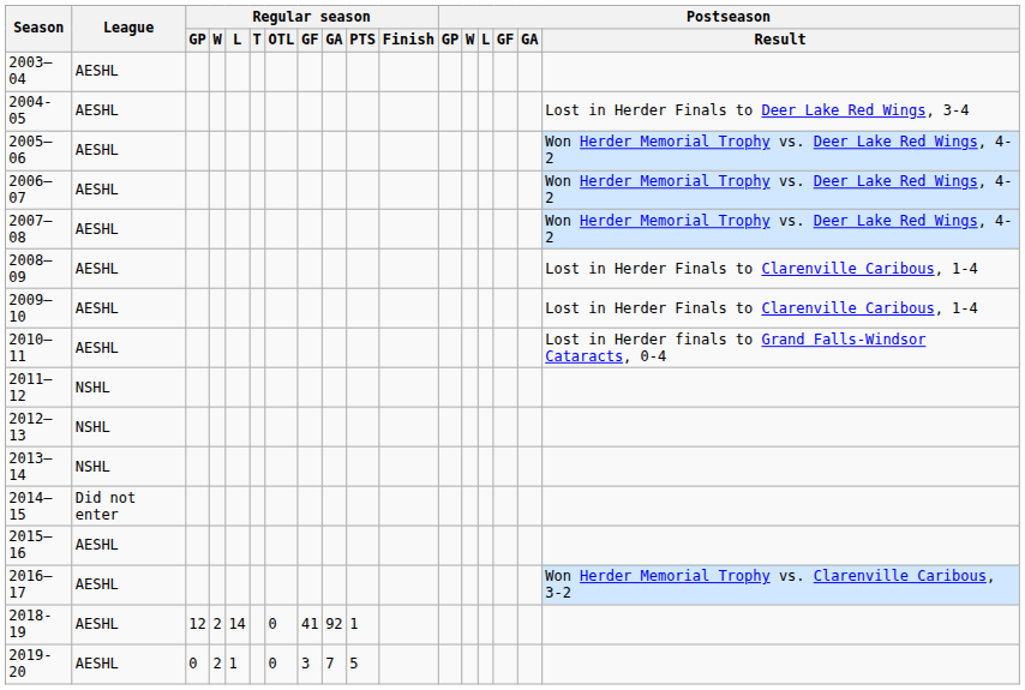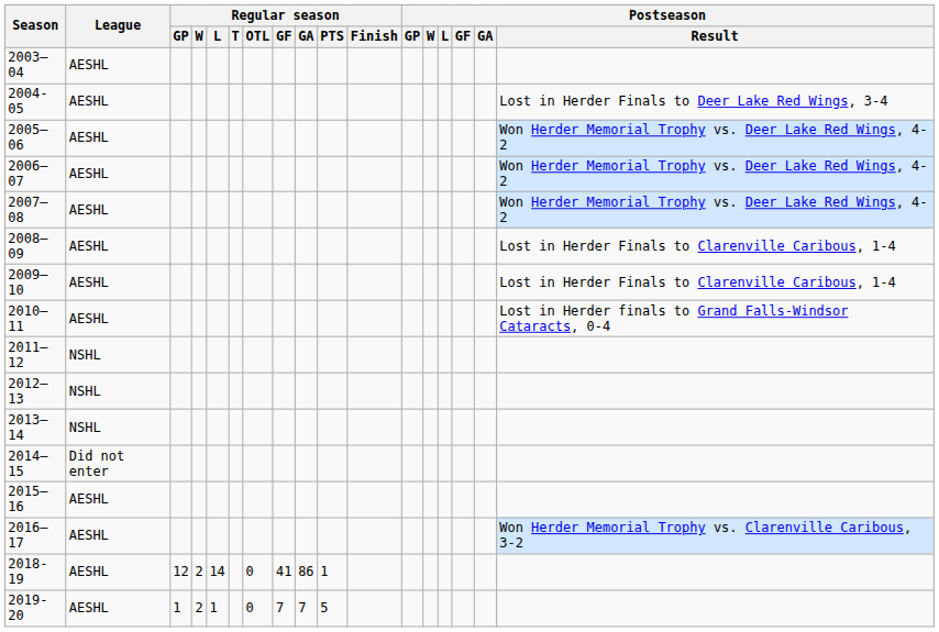 <table class="wikitable plainrowheaders"  style="text-align: background:#dddddd; center; font-size: 95%">
 <tr align="center" style="font-size: small; font-weight:bold; padding:5px;">
 <th rowspan="2" scope="col">Season</th>
 <th rowspan="2" scope="col">League</th>
 <th colspan="9">Regular season</th>
 <th colspan="9">Postseason</th>
 </tr>
 <tr style="text-align: center">
 <th scope="col">GP</th>
 <th scope="col">W</th>
 <th scope="col">L</th>
 <th scope="col">T</th>
 <th scope="col">OTL</th>
 <th scope="col">GF</th>
 <th scope="col">GA</th>
 <th scope="col">PTS</th>
 <th scope="col">Finish</th>
 <th scope="col">GP</th>
 <th scope="col">W</th>
 <th scope="col">L</th>
 <th scope="col">GF</th>
 <th scope="col">GA</th>
 <th scope="col">Result</th>
 </tr>
 <tr>
 <td>2003–04</td>
 <td>AESHL</td>
 <td></td>
 <td></td>
 <td></td>
 <td></td>
 <td></td>
 <td></td>
 <td></td>
 <td></td>
 <td></td>
 <td></td>
 <td></td>
 <td></td>
 <td></td>
 <td></td>
 <td></td>
 </tr>
 <tr>
 <td>2004-05</td>
 <td>AESHL</td>
 <td></td>
 <td></td>
 <td></td>
 <td></td>
 <td></td>
 <td></td>
 <td></td>
 <td></td>
 <td></td>
 <td></td>
 <td></td>
 <td></td>
 <td></td>
 <td></td>
 <td>Lost in Herder Finals to <a href='#'>Deer Lake Red Wings</a>, 3-4</td>
 </tr>
 <tr>
 <td>2005–06</td>
 <td>AESHL</td>
 <td></td>
 <td></td>
 <td></td>
 <td></td>
 <td></td>
 <td></td>
 <td></td>
 <td></td>
 <td></td>
 <td></td>
 <td></td>
 <td></td>
 <td></td>
 <td></td>
 <td style="background: #D0E7FF;">Won <a href='#'>Herder Memorial Trophy</a> vs. <a href='#'>Deer Lake Red Wings</a>, 4-2</td>
 </tr>
 <tr>
 <td>2006–07</td>
 <td>AESHL</td>
 <td></td>
 <td></td>
 <td></td>
 <td></td>
 <td></td>
 <td></td>
 <td></td>
 <td></td>
 <td></td>
 <td></td>
 <td></td>
 <td></td>
 <td></td>
 <td></td>
 <td style="background: #D0E7FF;">Won <a href='#'>Herder Memorial Trophy</a> vs. <a href='#'>Deer Lake Red Wings</a>, 4-2</td>
 </tr>
 <tr>
 <td>2007–08</td>
 <td>AESHL</td>
 <td></td>
 <td></td>
 <td></td>
 <td></td>
 <td></td>
 <td></td>
 <td></td>
 <td></td>
 <td></td>
 <td></td>
 <td></td>
 <td></td>
 <td></td>
 <td></td>
 <td style="background: #D0E7FF;">Won <a href='#'>Herder Memorial Trophy</a> vs. <a href='#'>Deer Lake Red Wings</a>, 4-2</td>
 </tr>
 <tr>
 <td>2008–09</td>
 <td>AESHL</td>
 <td></td>
 <td></td>
 <td></td>
 <td></td>
 <td></td>
 <td></td>
 <td></td>
 <td></td>
 <td></td>
 <td></td>
 <td></td>
 <td></td>
 <td></td>
 <td></td>
 <td>Lost in Herder Finals to <a href='#'>Clarenville Caribous</a>, 1-4</td>
 </tr>
 <tr>
 <td>2009–10</td>
 <td>AESHL</td>
 <td></td>
 <td></td>
 <td></td>
 <td></td>
 <td></td>
 <td></td>
 <td></td>
 <td></td>
 <td></td>
 <td></td>
 <td></td>
 <td></td>
 <td></td>
 <td></td>
 <td>Lost in Herder Finals to <a href='#'>Clarenville Caribous</a>, 1-4</td>
 </tr>
 <tr>
 <td>2010–11</td>
 <td>AESHL</td>
 <td></td>
 <td></td>
 <td></td>
 <td></td>
 <td></td>
 <td></td>
 <td></td>
 <td></td>
 <td></td>
 <td></td>
 <td></td>
 <td></td>
 <td></td>
 <td></td>
 <td>Lost in Herder finals to <a href='#'>Grand Falls-Windsor Cataracts</a>, 0-4</td>
 </tr>
 <tr>
 <td>2011–12</td>
 <td>NSHL</td>
 <td></td>
 <td></td>
 <td></td>
 <td></td>
 <td></td>
 <td></td>
 <td></td>
 <td></td>
 <td></td>
 <td></td>
 <td></td>
 <td></td>
 <td></td>
 <td></td>
 <td></td>
 </tr>
 <tr>
 <td>2012–13</td>
 <td>NSHL</td>
 <td></td>
 <td></td>
 <td></td>
 <td></td>
 <td></td>
 <td></td>
 <td></td>
 <td></td>
 <td></td>
 <td></td>
 <td></td>
 <td></td>
 <td></td>
 <td></td>
 <td></td>
 </tr>
 <tr>
 <td>2013–14</td>
 <td>NSHL</td>
 <td></td>
 <td></td>
 <td></td>
 <td></td>
 <td></td>
 <td></td>
 <td></td>
 <td></td>
 <td></td>
 <td></td>
 <td></td>
 <td></td>
 <td></td>
 <td></td>
 <td></td>
 </tr>
 <tr>
 <td>2014–15</td>
 <td>Did not enter</td>
 <td></td>
 <td></td>
 <td></td>
 <td></td>
 <td></td>
 <td></td>
 <td></td>
 <td></td>
 <td></td>
 <td></td>
 <td></td>
 <td></td>
 <td></td>
 <td></td>
 <td></td>
 </tr>
 <tr>
 <td>2015–16</td>
 <td>AESHL</td>
 <td></td>
 <td></td>
 <td></td>
 <td></td>
 <td></td>
 <td></td>
 <td></td>
 <td></td>
 <td></td>
 <td></td>
 <td></td>
 <td></td>
 <td></td>
 <td></td>
 <td></td>
 </tr>
 <tr>
 <td>2016–17</td>
 <td>AESHL</td>
 <td></td>
 <td></td>
 <td></td>
 <td></td>
 <td></td>
 <td></td>
 <td></td>
 <td></td>
 <td></td>
 <td></td>
 <td></td>
 <td></td>
 <td></td>
 <td></td>
 <td style="background: #D0E7FF;">Won <a href='#'>Herder Memorial Trophy</a> vs. <a href='#'>Clarenville Caribous</a>, 3-2</td>
 </tr>
 <tr>
 <td>2018-19</td>
 <td>AESHL</td>
 <td>12</td>
 <td>2</td>
 <td>14</td>
 <td></td>
 <td>0</td>
 <td>41</td>
-<td>92</td>
+<td>86</td>
 <td>1</td>
 <td></td>
 <td></td>
 <td></td>
 <td></td>
 <td></td>
 <td></td>
 <td></td>
 </tr>
 <tr>
 <td>2019-20</td>
 <td>AESHL</td>
-<td>0</td>
+<td>1</td>
 <td>2</td>
 <td>1</td>
 <td></td>
 <td>0</td>
-<td>3</td>
+<td>7</td>
 <td>7</td>
 <td>5</td>
 <td></td>
 <td></td>
 <td></td>
 <td></td>
 <td></td>
 <td></td>
 <td></td>
 </tr>
 </table>
